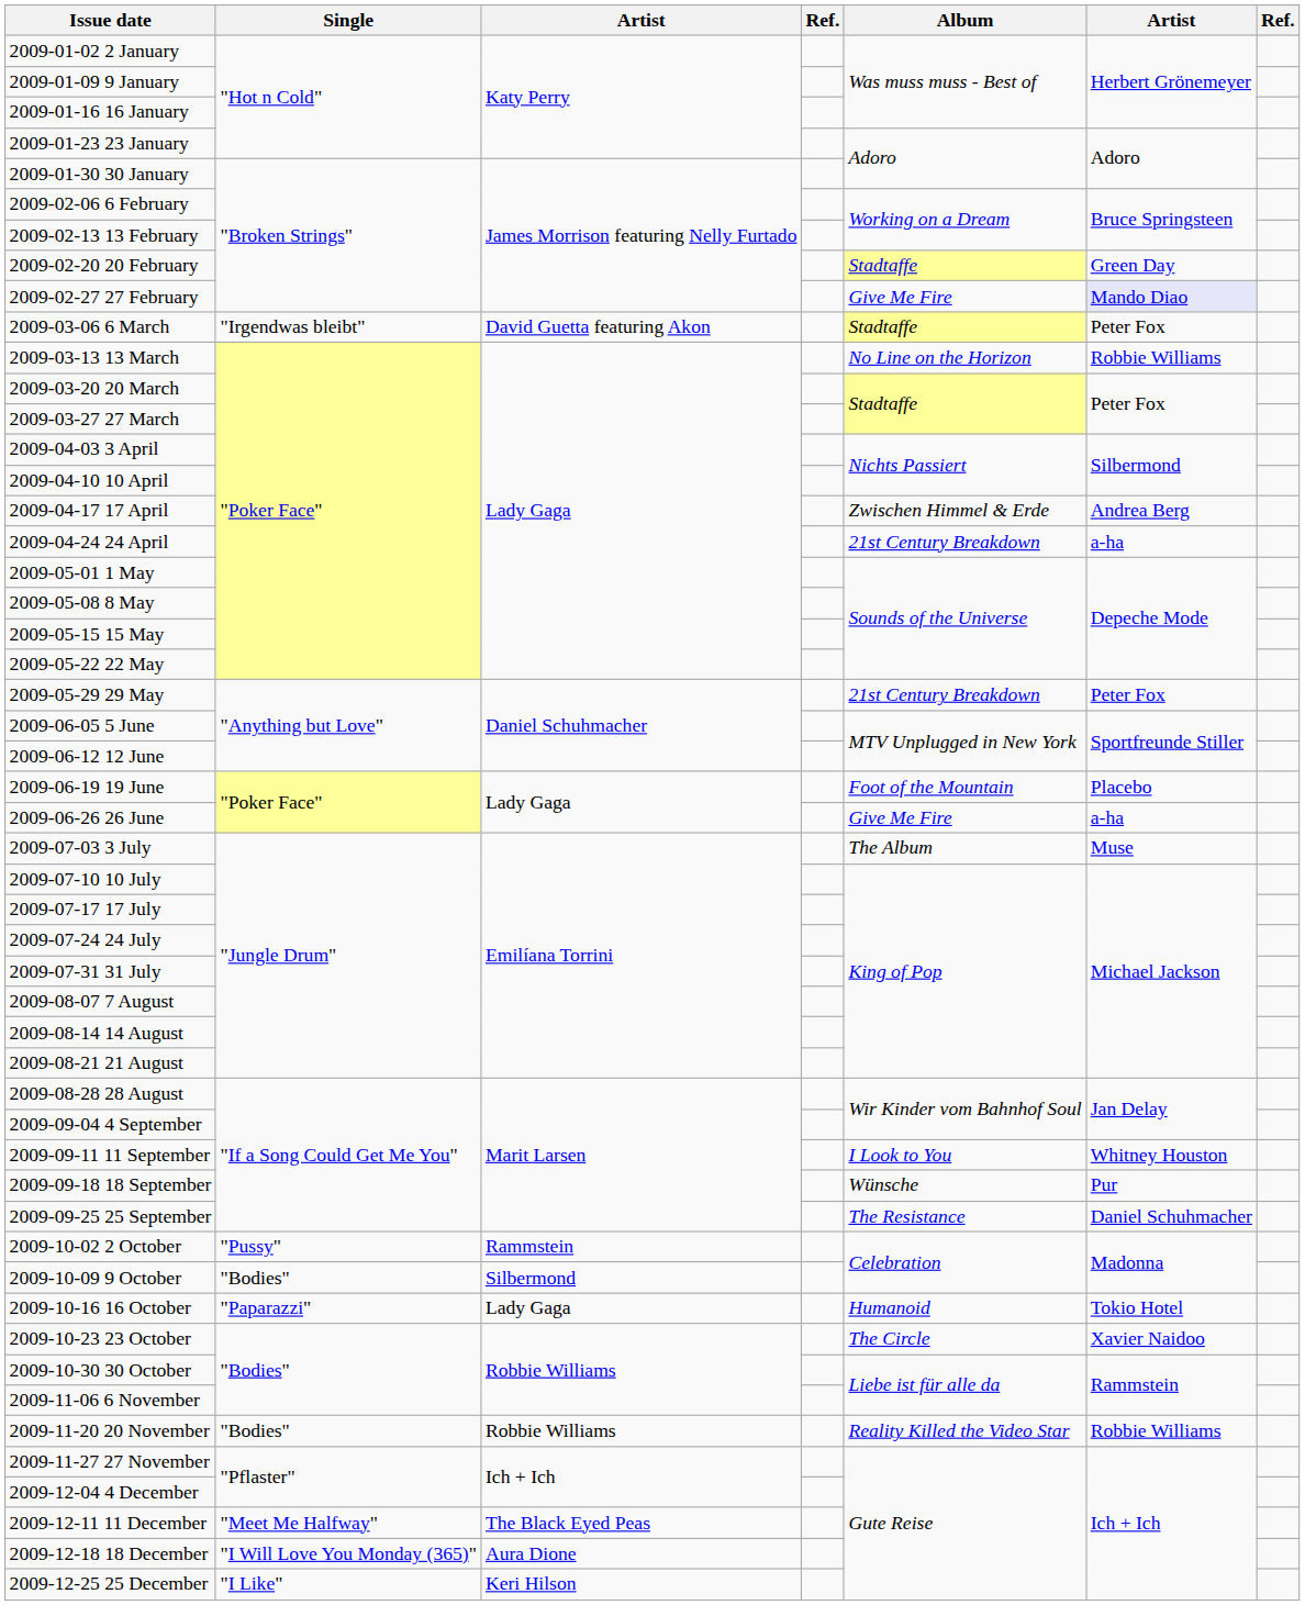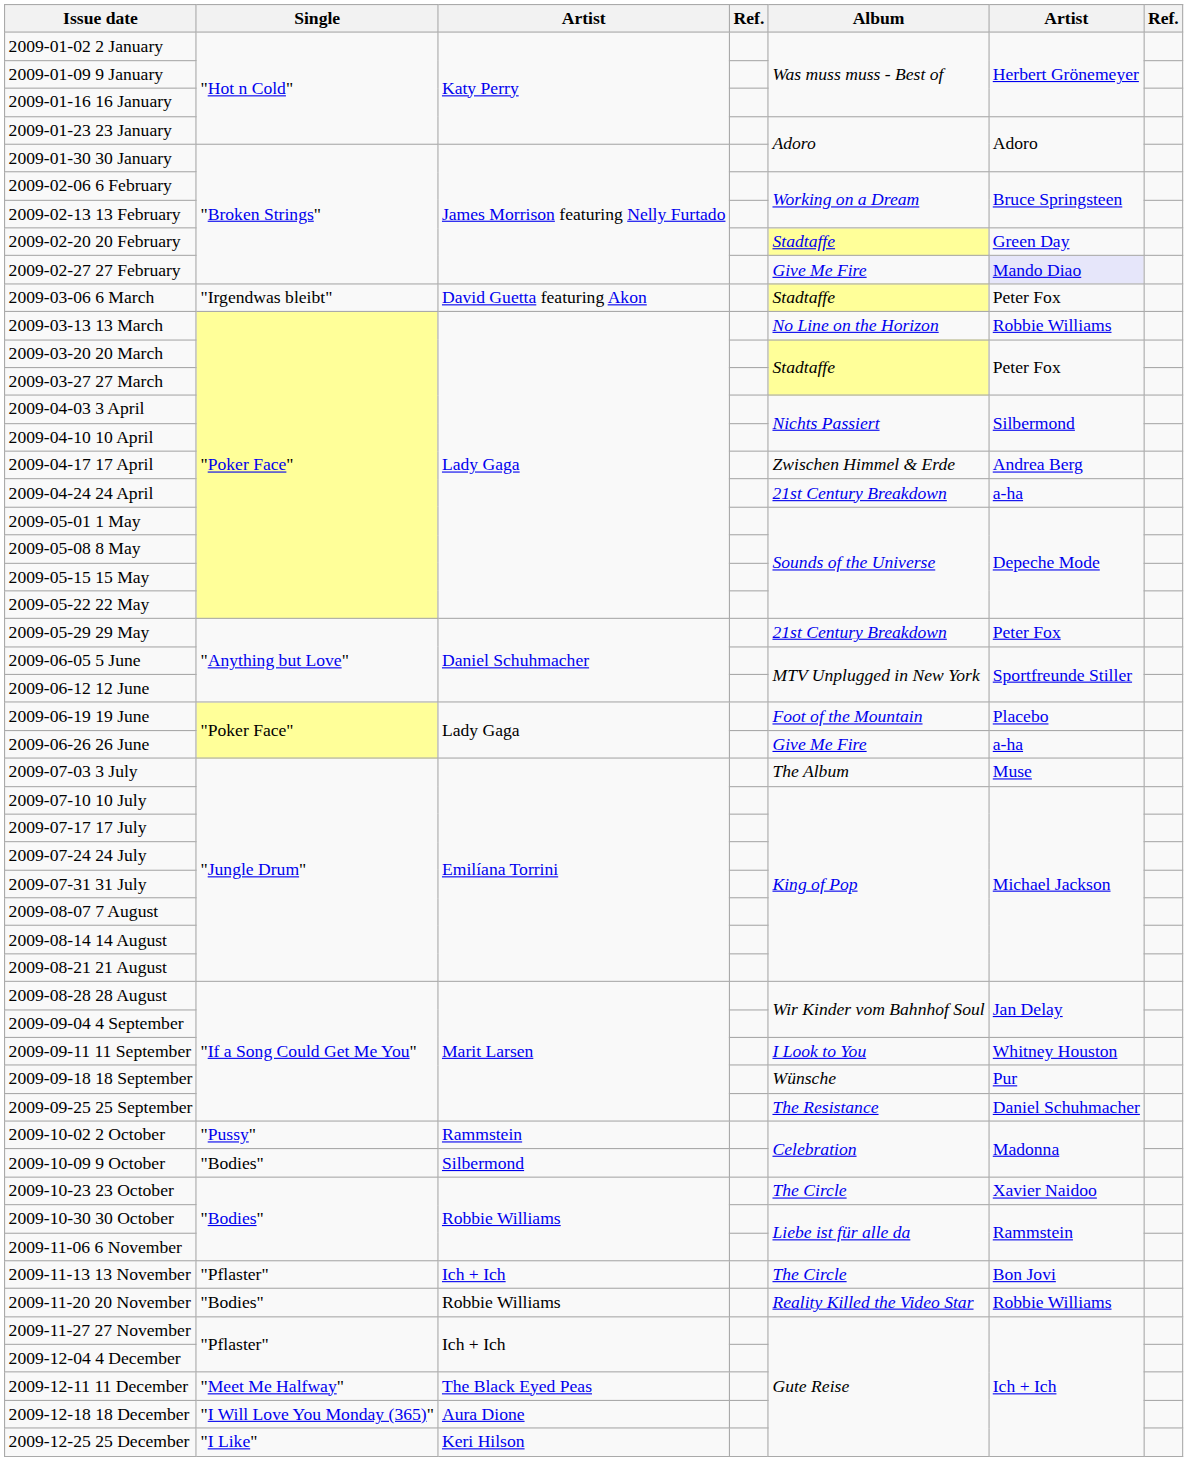 <table class="wikitable">
 <tr>
 <th>Issue date</th>
 <th>Single</th>
 <th>Artist</th>
 <th>Ref.</th>
 <th>Album</th>
 <th>Artist</th>
 <th>Ref.</th>
 </tr>
 <tr>
 <td><span>2009-01-02</span> 2 January</td>
 <td rowspan="4">"<a href='#'>Hot n Cold</a>"</td>
 <td rowspan="4"><a href='#'>Katy Perry</a></td>
 <td align="center"></td>
 <td rowspan="3"><em>Was muss muss - Best of</em></td>
 <td rowspan="3"><a href='#'>Herbert Grönemeyer</a></td>
 <td align="center"></td>
 </tr>
 <tr>
 <td><span>2009-01-09</span> 9 January</td>
 <td align="center"></td>
 <td align="center"></td>
 </tr>
 <tr>
 <td><span>2009-01-16</span> 16 January</td>
 <td align="center"></td>
 <td align="center"></td>
 </tr>
 <tr>
 <td><span>2009-01-23</span> 23 January</td>
 <td align="center"></td>
 <td rowspan="2"><em>Adoro</em></td>
 <td rowspan="2">Adoro</td>
 <td align="center"></td>
 </tr>
 <tr>
 <td><span>2009-01-30</span> 30 January</td>
 <td rowspan="5">"<a href='#'>Broken Strings</a>"</td>
 <td rowspan="5"><a href='#'>James Morrison</a> featuring <a href='#'>Nelly Furtado</a></td>
 <td align="center"></td>
 <td align="center"></td>
 </tr>
 <tr>
 <td><span>2009-02-06</span> 6 February</td>
 <td align="center"></td>
 <td rowspan="2"><em><a href='#'>Working on a Dream</a></em></td>
 <td rowspan="2"><a href='#'>Bruce Springsteen</a></td>
 <td align="center"></td>
 </tr>
 <tr>
 <td><span>2009-02-13</span> 13 February</td>
 <td align="center"></td>
 <td align="center"></td>
 </tr>
 <tr>
 <td><span>2009-02-20</span> 20 February</td>
 <td align="center"></td>
 <td bgcolor=#FFFF99><em><a href='#'>Stadtaffe</a></em> </td>
 <td><a href='#'>Green Day</a></td>
 <td align="center"></td>
 </tr>
 <tr>
 <td><span>2009-02-27</span> 27 February</td>
 <td align="center"></td>
 <td><em><a href='#'>Give Me Fire</a></em></td>
 <td style="background: lavender;"><a href='#'>Mando Diao</a></td>
 <td align="center"></td>
 </tr>
 <tr>
 <td><span>2009-03-06</span> 6 March</td>
 <td>"Irgendwas bleibt"</td>
 <td rowspan=""><a href='#'>David Guetta</a> featuring <a href='#'>Akon</a></td>
 <td align="center"></td>
 <td bgcolor=#FFFF99><em>Stadtaffe</em> </td>
 <td>Peter Fox</td>
 <td align="center"></td>
 </tr>
 <tr>
 <td><span>2009-03-13</span> 13 March</td>
 <td bgcolor=#FFFF99 rowspan="11">"<a href='#'>Poker Face</a>" </td>
 <td rowspan="11"><a href='#'>Lady Gaga</a></td>
 <td align="center"></td>
 <td><em><a href='#'>No Line on the Horizon</a></em></td>
 <td><a href='#'>Robbie Williams</a></td>
 <td align="center"></td>
 </tr>
 <tr>
 <td><span>2009-03-20</span> 20 March</td>
 <td align="center"></td>
 <td bgcolor=#FFFF99 rowspan="2"><em>Stadtaffe</em> </td>
 <td rowspan="2">Peter Fox</td>
 <td align="center"></td>
 </tr>
 <tr>
 <td><span>2009-03-27</span> 27 March</td>
 <td align="center"></td>
 <td align="center"></td>
 </tr>
 <tr>
 <td><span>2009-04-03</span> 3 April</td>
 <td align="center"></td>
 <td rowspan="2"><em><a href='#'>Nichts Passiert</a></em></td>
 <td rowspan="2"><a href='#'>Silbermond</a></td>
 <td align="center"></td>
 </tr>
 <tr>
 <td><span>2009-04-10</span> 10 April</td>
 <td align="center"></td>
 <td align="center"></td>
 </tr>
 <tr>
 <td><span>2009-04-17</span> 17 April</td>
 <td align="center"></td>
 <td><em>Zwischen Himmel & Erde</em></td>
 <td><a href='#'>Andrea Berg</a></td>
 <td align="center"></td>
 </tr>
 <tr>
 <td><span>2009-04-24</span> 24 April</td>
 <td align="center"></td>
 <td><em><a href='#'>21st Century Breakdown</a></em></td>
 <td><a href='#'>a-ha</a></td>
 <td align="center"></td>
 </tr>
 <tr>
 <td><span>2009-05-01</span> 1 May</td>
 <td align="center"></td>
 <td rowspan="4"><em><a href='#'>Sounds of the Universe</a></em></td>
 <td rowspan="4"><a href='#'>Depeche Mode</a></td>
 <td align="center"></td>
 </tr>
 <tr>
 <td><span>2009-05-08</span> 8 May</td>
 <td align="center"></td>
 <td align="center"></td>
 </tr>
 <tr>
 <td><span>2009-05-15</span> 15 May</td>
 <td align="center"></td>
 <td align="center"></td>
 </tr>
 <tr>
 <td><span>2009-05-22</span> 22 May</td>
 <td align="center"></td>
 <td align="center"></td>
 </tr>
 <tr>
 <td><span>2009-05-29</span> 29 May</td>
 <td rowspan="3">"<a href='#'>Anything but Love</a>"</td>
 <td rowspan="3"><a href='#'>Daniel Schuhmacher</a></td>
 <td align="center"></td>
 <td><em><a href='#'>21st Century Breakdown</a></em></td>
 <td><a href='#'>Peter Fox</a></td>
 <td align="center"></td>
 </tr>
 <tr>
 <td><span>2009-06-05</span> 5 June</td>
 <td align="center"></td>
 <td rowspan="2"><em>MTV Unplugged in New York</em></td>
 <td rowspan="2"><a href='#'>Sportfreunde Stiller</a></td>
 <td align="center"></td>
 </tr>
 <tr>
 <td><span>2009-06-12</span> 12 June</td>
 <td align="center"></td>
 <td align="center"></td>
 </tr>
 <tr>
 <td><span>2009-06-19</span> 19 June</td>
 <td bgcolor=#FFFF99 rowspan="2">"Poker Face" </td>
 <td rowspan="2">Lady Gaga</td>
 <td align="center"></td>
 <td><em><a href='#'>Foot of the Mountain</a></em></td>
 <td><a href='#'>Placebo</a></td>
 <td align="center"></td>
 </tr>
 <tr>
 <td><span>2009-06-26</span> 26 June</td>
 <td align="center"></td>
 <td><em><a href='#'>Give Me Fire</a></em></td>
 <td><a href='#'>a-ha</a></td>
 <td align="center"></td>
 </tr>
 <tr>
 <td><span>2009-07-03</span> 3 July</td>
 <td rowspan="8">"<a href='#'>Jungle Drum</a>"</td>
 <td rowspan="8"><a href='#'>Emilíana Torrini</a></td>
 <td align="center"></td>
 <td><em>The Album</em></td>
 <td><a href='#'>Muse</a></td>
 <td align="center"></td>
 </tr>
 <tr>
 <td><span>2009-07-10</span> 10 July</td>
 <td align="center"></td>
 <td rowspan="7"><em><a href='#'>King of Pop</a></em></td>
 <td rowspan="7"><a href='#'>Michael Jackson</a></td>
 <td align="center"></td>
 </tr>
 <tr>
 <td><span>2009-07-17</span> 17 July</td>
 <td align="center"></td>
 <td align="center"></td>
 </tr>
 <tr>
 <td><span>2009-07-24</span> 24 July</td>
 <td align="center"></td>
 <td align="center"></td>
 </tr>
 <tr>
 <td><span>2009-07-31</span> 31 July</td>
 <td align="center"></td>
 <td align="center"></td>
 </tr>
 <tr>
 <td><span>2009-08-07</span> 7 August</td>
 <td align="center"></td>
 <td align="center"></td>
 </tr>
 <tr>
 <td><span>2009-08-14</span> 14 August</td>
 <td align="center"></td>
 <td align="center"></td>
 </tr>
 <tr>
 <td><span>2009-08-21</span> 21 August</td>
 <td align="center"></td>
 <td align="center"></td>
 </tr>
 <tr>
 <td><span>2009-08-28</span> 28 August</td>
 <td rowspan="5">"<a href='#'>If a Song Could Get Me You</a>"</td>
 <td rowspan="5"><a href='#'>Marit Larsen</a></td>
 <td align="center"></td>
 <td rowspan="2"><em>Wir Kinder vom Bahnhof Soul</em></td>
 <td rowspan="2"><a href='#'>Jan Delay</a></td>
 <td align="center"></td>
 </tr>
 <tr>
 <td><span>2009-09-04</span> 4 September</td>
 <td align="center"></td>
 <td align="center"></td>
 </tr>
 <tr>
 <td><span>2009-09-11</span> 11 September</td>
 <td align="center"></td>
 <td><em><a href='#'>I Look to You</a></em></td>
 <td><a href='#'>Whitney Houston</a></td>
 <td align="center"></td>
 </tr>
 <tr>
 <td><span>2009-09-18</span> 18 September</td>
 <td align="center"></td>
 <td><em>Wünsche</em></td>
 <td><a href='#'>Pur</a></td>
 <td align="center"></td>
 </tr>
 <tr>
 <td><span>2009-09-25</span> 25 September</td>
 <td align="center"></td>
 <td><em><a href='#'>The Resistance</a></em></td>
 <td><a href='#'>Daniel Schuhmacher</a></td>
 <td align="center"></td>
 </tr>
 <tr>
 <td><span>2009-10-02</span> 2 October</td>
 <td rowspan="">"<a href='#'>Pussy</a>"</td>
 <td rowspan=""><a href='#'>Rammstein</a></td>
 <td align="center"></td>
 <td rowspan="2"><em><a href='#'>Celebration</a></em></td>
 <td rowspan="2"><a href='#'>Madonna</a></td>
 <td align="center"></td>
 </tr>
 <tr>
 <td><span>2009-10-09</span> 9 October</td>
 <td rowspan="">"Bodies"</td>
 <td><a href='#'>Silbermond</a></td>
 <td align="center"></td>
 <td align="center"></td>
 </tr>
 <tr>
-<td><span>2009-10-16</span> 16 October</td>
-<td rowspan="">"<a href='#'>Paparazzi</a>"</td>
-<td rowspan="">Lady Gaga</td>
-<td align="center"></td>
-<td><em><a href='#'>Humanoid</a></em></td>
-<td><a href='#'>Tokio Hotel</a></td>
-<td align="center"></td>
-</tr>
-<tr>
 <td><span>2009-10-23</span> 23 October</td>
 <td rowspan="3">"<a href='#'>Bodies</a>"</td>
 <td rowspan="3"><a href='#'>Robbie Williams</a></td>
 <td align="center"></td>
 <td><em><a href='#'>The Circle</a></em></td>
 <td><a href='#'>Xavier Naidoo</a></td>
 <td align="center"></td>
 </tr>
 <tr>
 <td><span>2009-10-30</span> 30 October</td>
 <td align="center"></td>
 <td rowspan="2"><em><a href='#'>Liebe ist für alle da</a></em></td>
 <td rowspan="2"><a href='#'>Rammstein</a></td>
 <td align="center"></td>
 </tr>
 <tr>
 <td><span>2009-11-06</span> 6 November</td>
 <td align="center"></td>
+<td align="center"></td>
+</tr>
+<tr>
+<td><span>2009-11-13</span> 13 November</td>
+<td rowspan="">"Pflaster"</td>
+<td rowspan=""><a href='#'>Ich + Ich</a></td>
+<td align="center"></td>
+<td><em><a href='#'>The Circle</a></em></td>
+<td><a href='#'>Bon Jovi</a></td>
 <td align="center"></td>
 </tr>
 <tr>
 <td><span>2009-11-20</span> 20 November</td>
 <td rowspan="">"Bodies"</td>
 <td rowspan="">Robbie Williams</td>
 <td align="center"></td>
 <td><em><a href='#'>Reality Killed the Video Star</a></em></td>
 <td><a href='#'>Robbie Williams</a></td>
 <td align="center"></td>
 </tr>
 <tr>
 <td><span>2009-11-27</span> 27 November</td>
 <td rowspan="2">"Pflaster"</td>
 <td rowspan="2">Ich + Ich</td>
 <td align="center"></td>
 <td rowspan="5"><em>Gute Reise</em></td>
 <td rowspan="5"><a href='#'>Ich + Ich</a></td>
 <td align="center"></td>
 </tr>
 <tr>
 <td><span>2009-12-04</span> 4 December</td>
 <td align="center"></td>
 <td align="center"></td>
 </tr>
 <tr>
 <td><span>2009-12-11</span> 11 December</td>
 <td rowspan="">"<a href='#'>Meet Me Halfway</a>"</td>
 <td rowspan=""><a href='#'>The Black Eyed Peas</a></td>
 <td align="center"></td>
 <td align="center"></td>
 </tr>
 <tr>
 <td><span>2009-12-18</span> 18 December</td>
 <td rowspan="">"<a href='#'>I Will Love You Monday (365)</a>"</td>
 <td rowspan=""><a href='#'>Aura Dione</a></td>
 <td align="center"></td>
 <td align="center"></td>
 </tr>
 <tr>
 <td><span>2009-12-25</span> 25 December</td>
 <td rowspan="">"<a href='#'>I Like</a>"</td>
 <td rowspan=""><a href='#'>Keri Hilson</a></td>
 <td align="center"></td>
 <td align="center"></td>
 </tr>
 </table>
